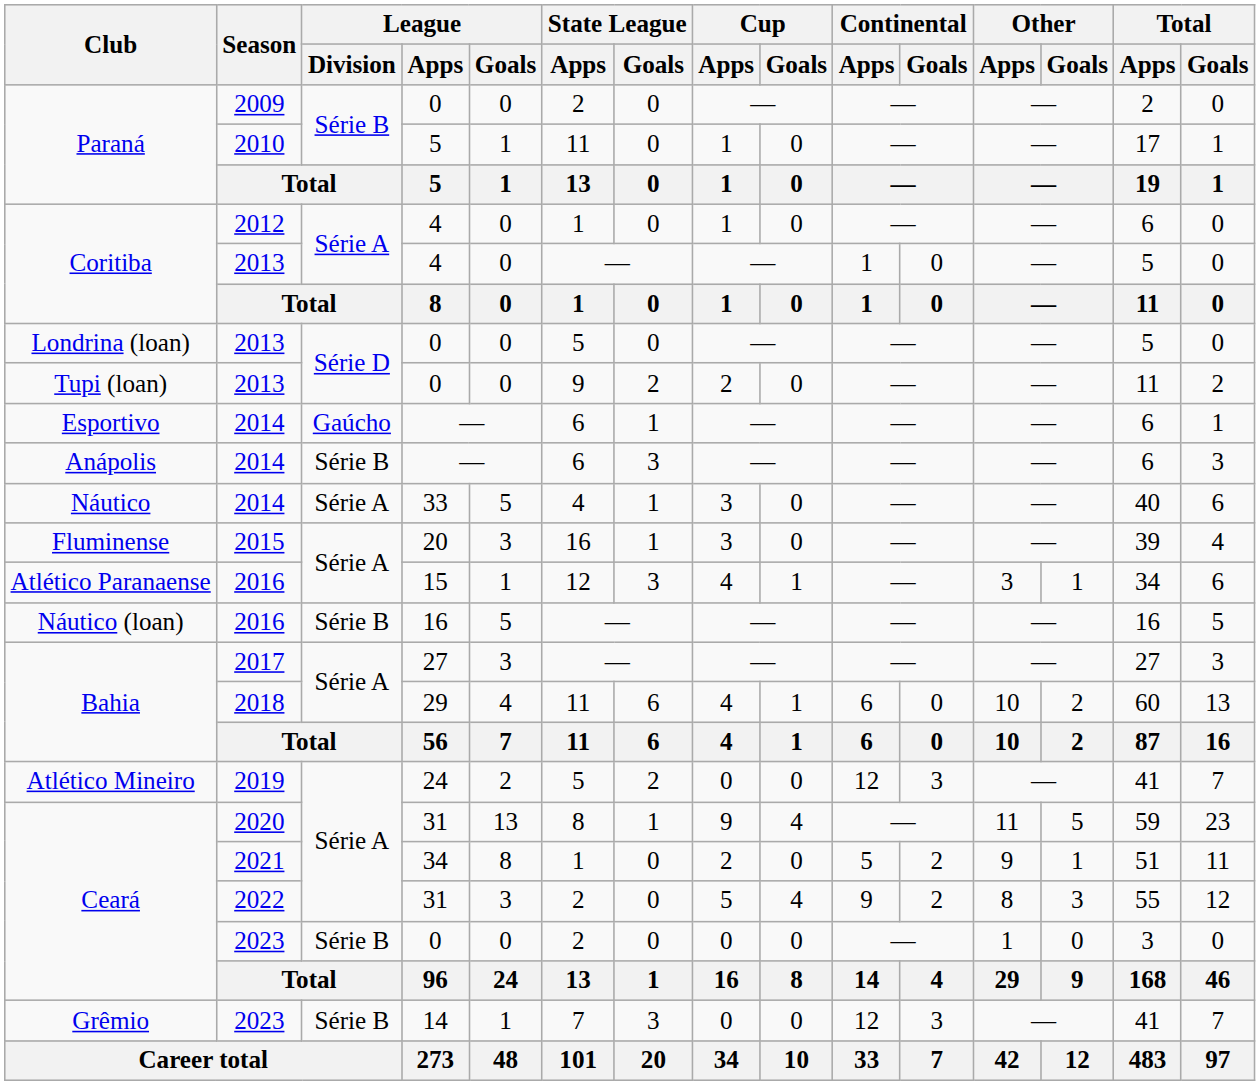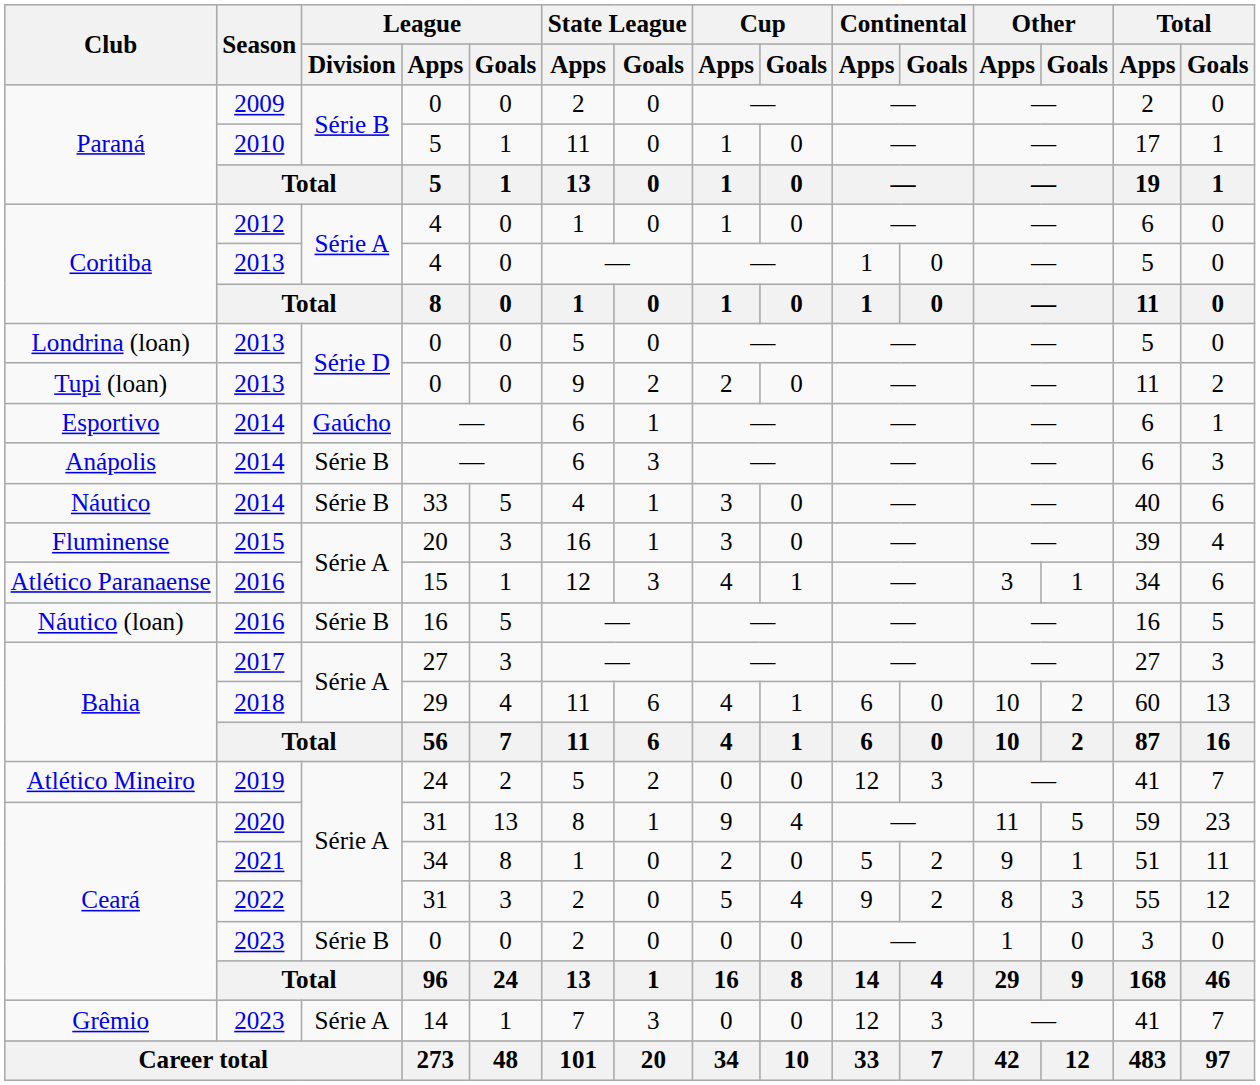 <table class="wikitable" style="text-align: center;">
 <tr>
 <th rowspan="2">Club</th>
 <th rowspan="2">Season</th>
 <th colspan="3">League</th>
 <th colspan="2">State League</th>
 <th colspan="2">Cup</th>
 <th colspan="2">Continental</th>
 <th colspan="2">Other</th>
 <th colspan="2">Total</th>
 </tr>
 <tr>
 <th>Division</th>
 <th>Apps</th>
 <th>Goals</th>
 <th>Apps</th>
 <th>Goals</th>
 <th>Apps</th>
 <th>Goals</th>
 <th>Apps</th>
 <th>Goals</th>
 <th>Apps</th>
 <th>Goals</th>
 <th>Apps</th>
 <th>Goals</th>
 </tr>
 <tr>
 <td rowspan="3" valign="center"><a href='#'>Paraná</a></td>
 <td><a href='#'>2009</a></td>
 <td rowspan="2"><a href='#'>Série B</a></td>
 <td>0</td>
 <td>0</td>
 <td>2</td>
 <td>0</td>
 <td colspan="2">—</td>
 <td colspan="2">—</td>
 <td colspan="2">—</td>
 <td>2</td>
 <td>0</td>
 </tr>
 <tr>
 <td><a href='#'>2010</a></td>
 <td>5</td>
 <td>1</td>
 <td>11</td>
 <td>0</td>
 <td>1</td>
 <td>0</td>
 <td colspan="2">—</td>
 <td colspan="2">—</td>
 <td>17</td>
 <td>1</td>
 </tr>
 <tr>
 <th colspan="2">Total</th>
 <th>5</th>
 <th>1</th>
 <th>13</th>
 <th>0</th>
 <th>1</th>
 <th>0</th>
 <th colspan="2">—</th>
 <th colspan="2">—</th>
 <th>19</th>
 <th>1</th>
 </tr>
 <tr>
 <td rowspan="3" valign="center"><a href='#'>Coritiba</a></td>
 <td><a href='#'>2012</a></td>
 <td rowspan="2"><a href='#'>Série A</a></td>
 <td>4</td>
 <td>0</td>
 <td>1</td>
 <td>0</td>
 <td>1</td>
 <td>0</td>
 <td colspan="2">—</td>
 <td colspan="2">—</td>
 <td>6</td>
 <td>0</td>
 </tr>
 <tr>
 <td><a href='#'>2013</a></td>
 <td>4</td>
 <td>0</td>
 <td colspan="2">—</td>
 <td colspan="2">—</td>
 <td>1</td>
 <td>0</td>
 <td colspan="2">—</td>
 <td>5</td>
 <td>0</td>
 </tr>
 <tr>
 <th colspan="2">Total</th>
 <th>8</th>
 <th>0</th>
 <th>1</th>
 <th>0</th>
 <th>1</th>
 <th>0</th>
 <th>1</th>
 <th>0</th>
 <th colspan="2">—</th>
 <th>11</th>
 <th>0</th>
 </tr>
 <tr>
 <td valign="center"><a href='#'>Londrina</a> (loan)</td>
 <td><a href='#'>2013</a></td>
 <td rowspan="2"><a href='#'>Série D</a></td>
 <td>0</td>
 <td>0</td>
 <td>5</td>
 <td>0</td>
 <td colspan="2">—</td>
 <td colspan="2">—</td>
 <td colspan="2">—</td>
 <td>5</td>
 <td>0</td>
 </tr>
 <tr>
 <td valign="center"><a href='#'>Tupi</a> (loan)</td>
 <td><a href='#'>2013</a></td>
 <td>0</td>
 <td>0</td>
 <td>9</td>
 <td>2</td>
 <td>2</td>
 <td>0</td>
 <td colspan="2">—</td>
 <td colspan="2">—</td>
 <td>11</td>
 <td>2</td>
 </tr>
 <tr>
 <td valign="center"><a href='#'>Esportivo</a></td>
 <td><a href='#'>2014</a></td>
 <td><a href='#'>Gaúcho</a></td>
 <td colspan="2">—</td>
 <td>6</td>
 <td>1</td>
 <td colspan="2">—</td>
 <td colspan="2">—</td>
 <td colspan="2">—</td>
 <td>6</td>
 <td>1</td>
 </tr>
 <tr>
 <td valign="center"><a href='#'>Anápolis</a></td>
 <td><a href='#'>2014</a></td>
 <td>Série B</td>
 <td colspan="2">—</td>
 <td>6</td>
 <td>3</td>
 <td colspan="2">—</td>
 <td colspan="2">—</td>
 <td colspan="2">—</td>
 <td>6</td>
 <td>3</td>
 </tr>
 <tr>
 <td valign="center"><a href='#'>Náutico</a></td>
 <td><a href='#'>2014</a></td>
-<td>Série A</td>
+<td>Série B</td>
 <td>33</td>
 <td>5</td>
 <td>4</td>
 <td>1</td>
 <td>3</td>
 <td>0</td>
 <td colspan="2">—</td>
 <td colspan="2">—</td>
 <td>40</td>
 <td>6</td>
 </tr>
 <tr>
 <td valign="center"><a href='#'>Fluminense</a></td>
 <td><a href='#'>2015</a></td>
 <td rowspan="2">Série A</td>
 <td>20</td>
 <td>3</td>
 <td>16</td>
 <td>1</td>
 <td>3</td>
 <td>0</td>
 <td colspan="2">—</td>
 <td colspan="2">—</td>
 <td>39</td>
 <td>4</td>
 </tr>
 <tr>
 <td valign="center"><a href='#'>Atlético Paranaense</a></td>
 <td><a href='#'>2016</a></td>
 <td>15</td>
 <td>1</td>
 <td>12</td>
 <td>3</td>
 <td>4</td>
 <td>1</td>
 <td colspan="2">—</td>
 <td>3</td>
 <td>1</td>
 <td>34</td>
 <td>6</td>
 </tr>
 <tr>
 <td valign="center"><a href='#'>Náutico</a> (loan)</td>
 <td><a href='#'>2016</a></td>
 <td>Série B</td>
 <td>16</td>
 <td>5</td>
 <td colspan="2">—</td>
 <td colspan="2">—</td>
 <td colspan="2">—</td>
 <td colspan="2">—</td>
 <td>16</td>
 <td>5</td>
 </tr>
 <tr>
 <td rowspan="3" valign="center"><a href='#'>Bahia</a></td>
 <td><a href='#'>2017</a></td>
 <td rowspan="2">Série A</td>
 <td>27</td>
 <td>3</td>
 <td colspan="2">—</td>
 <td colspan="2">—</td>
 <td colspan="2">—</td>
 <td colspan="2">—</td>
 <td>27</td>
 <td>3</td>
 </tr>
 <tr>
 <td><a href='#'>2018</a></td>
 <td>29</td>
 <td>4</td>
 <td>11</td>
 <td>6</td>
 <td>4</td>
 <td>1</td>
 <td>6</td>
 <td>0</td>
 <td>10</td>
 <td>2</td>
 <td>60</td>
 <td>13</td>
 </tr>
 <tr>
 <th colspan="2">Total</th>
 <th>56</th>
 <th>7</th>
 <th>11</th>
 <th>6</th>
 <th>4</th>
 <th>1</th>
 <th>6</th>
 <th>0</th>
 <th>10</th>
 <th>2</th>
 <th>87</th>
 <th>16</th>
 </tr>
 <tr>
 <td valign="center"><a href='#'>Atlético Mineiro</a></td>
 <td><a href='#'>2019</a></td>
 <td rowspan="4">Série A</td>
 <td>24</td>
 <td>2</td>
 <td>5</td>
 <td>2</td>
 <td>0</td>
 <td>0</td>
 <td>12</td>
 <td>3</td>
 <td colspan="2">—</td>
 <td>41</td>
 <td>7</td>
 </tr>
 <tr>
 <td rowspan="5" valign="center"><a href='#'>Ceará</a></td>
 <td><a href='#'>2020</a></td>
 <td>31</td>
 <td>13</td>
 <td>8</td>
 <td>1</td>
 <td>9</td>
 <td>4</td>
 <td colspan="2">—</td>
 <td>11</td>
 <td>5</td>
 <td>59</td>
 <td>23</td>
 </tr>
 <tr>
 <td><a href='#'>2021</a></td>
 <td>34</td>
 <td>8</td>
 <td>1</td>
 <td>0</td>
 <td>2</td>
 <td>0</td>
 <td>5</td>
 <td>2</td>
 <td>9</td>
 <td>1</td>
 <td>51</td>
 <td>11</td>
 </tr>
 <tr>
 <td><a href='#'>2022</a></td>
 <td>31</td>
 <td>3</td>
 <td>2</td>
 <td>0</td>
 <td>5</td>
 <td>4</td>
 <td>9</td>
 <td>2</td>
 <td>8</td>
 <td>3</td>
 <td>55</td>
 <td>12</td>
 </tr>
 <tr>
 <td><a href='#'>2023</a></td>
 <td>Série B</td>
 <td>0</td>
 <td>0</td>
 <td>2</td>
 <td>0</td>
 <td>0</td>
 <td>0</td>
 <td colspan="2">—</td>
 <td>1</td>
 <td>0</td>
 <td>3</td>
 <td>0</td>
 </tr>
 <tr>
 <th colspan="2">Total</th>
 <th>96</th>
 <th>24</th>
 <th>13</th>
 <th>1</th>
 <th>16</th>
 <th>8</th>
 <th>14</th>
 <th>4</th>
 <th>29</th>
 <th>9</th>
 <th>168</th>
 <th>46</th>
 </tr>
 <tr>
 <td valign="center"><a href='#'>Grêmio</a></td>
 <td><a href='#'>2023</a></td>
-<td>Série B</td>
+<td>Série A</td>
 <td>14</td>
 <td>1</td>
 <td>7</td>
 <td>3</td>
 <td>0</td>
 <td>0</td>
 <td>12</td>
 <td>3</td>
 <td colspan="2">—</td>
 <td>41</td>
 <td>7</td>
 </tr>
 <tr>
 <th colspan="3"><strong>Career total</strong></th>
 <th>273</th>
 <th>48</th>
 <th>101</th>
 <th>20</th>
 <th>34</th>
 <th>10</th>
 <th>33</th>
 <th>7</th>
 <th>42</th>
 <th>12</th>
 <th>483</th>
 <th>97</th>
 </tr>
 </table>
